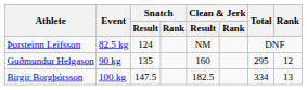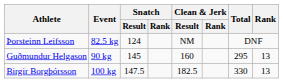 <table class="wikitable" style="font-size:90%">
 <tr>
 <th rowspan="2">Athlete</th>
 <th rowspan="2">Event</th>
 <th colspan="2">Snatch</th>
 <th colspan="2">Clean & Jerk</th>
 <th rowspan="2">Total</th>
 <th rowspan="2">Rank</th>
 </tr>
 <tr style="font-size:95%">
 <th>Result</th>
 <th>Rank</th>
 <th>Result</th>
 <th>Rank</th>
 </tr>
 <tr align=center>
 <td align=left><a href='#'>Þorsteinn Leifsson</a></td>
 <td align=left><a href='#'>82.5 kg</a></td>
 <td>124</td>
 <td></td>
 <td>NM</td>
 <td></td>
 <td colspan=2>DNF</td>
 </tr>
 <tr align=center>
 <td align=left><a href='#'>Guðmundur Helgason</a></td>
 <td align=left><a href='#'>90 kg</a></td>
-<td>135</td>
+<td>145</td>
 <td></td>
 <td>160</td>
 <td></td>
 <td>295</td>
-<td>12</td>
+<td>13</td>
 </tr>
 <tr align=center>
 <td align=left><a href='#'>Birgir Borgþórsson</a></td>
 <td align=left><a href='#'>100 kg</a></td>
 <td>147.5</td>
 <td></td>
 <td>182.5</td>
 <td></td>
-<td>334</td>
+<td>330</td>
 <td>13</td>
 </tr>
 </table>
